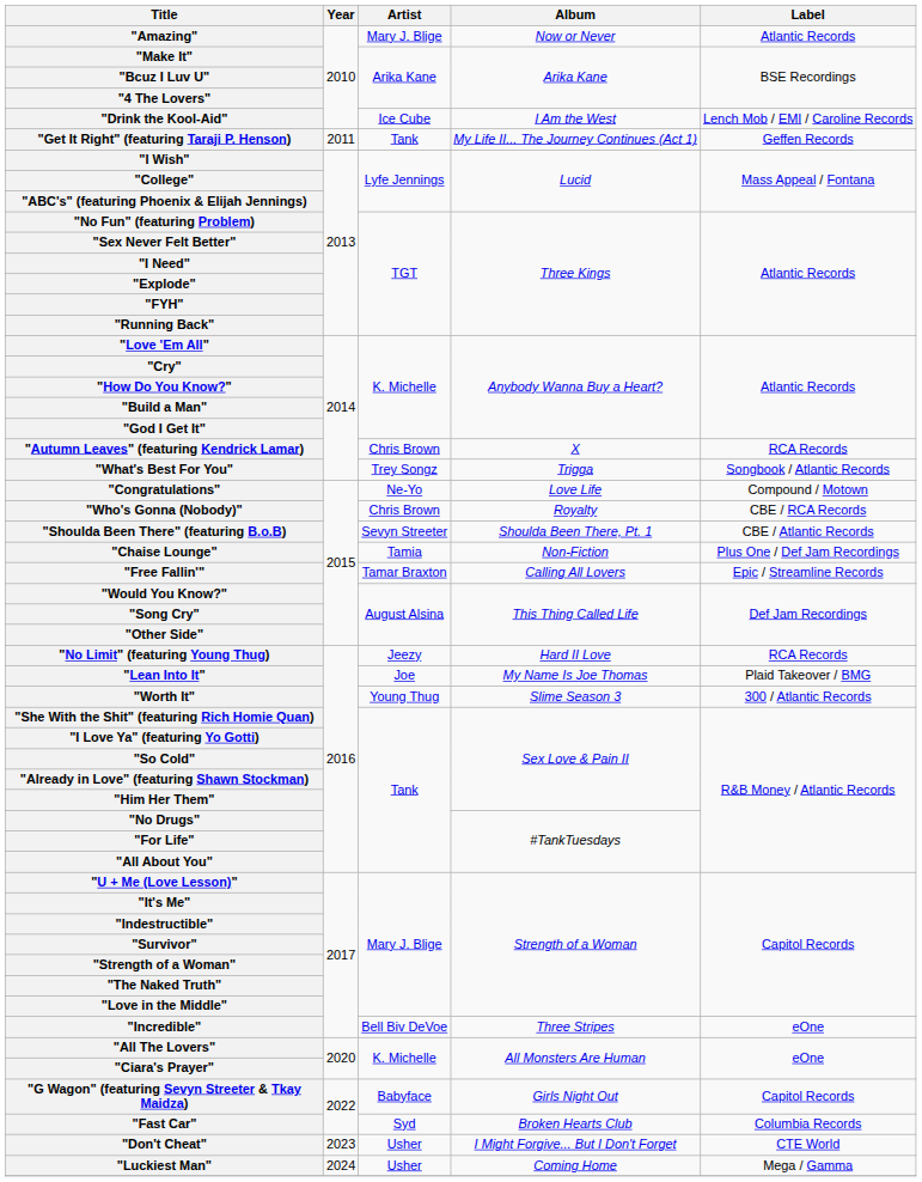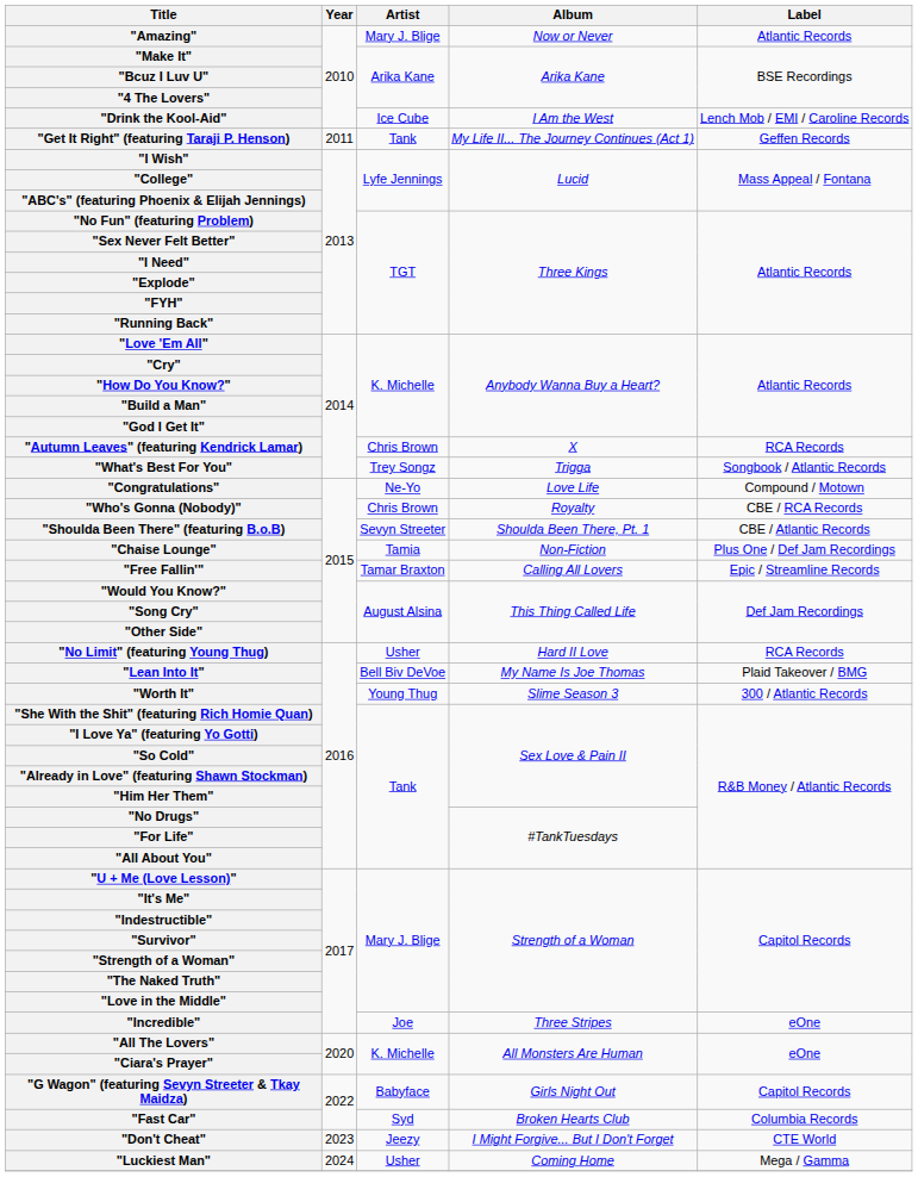 <table class="wikitable plainrowheaders" style="text-align:center;">
 <tr>
 <th scope="col" style="width:24em;">Title</th>
 <th scope="col">Year</th>
 <th scope="col">Artist</th>
 <th scope="col">Album</th>
 <th scope="col">Label</th>
 </tr>
 <tr>
 <th scope="row">"Amazing"</th>
 <td rowspan="5">2010</td>
 <td><a href='#'>Mary J. Blige</a></td>
 <td><em><a href='#'>Now or Never</a></em></td>
 <td><a href='#'>Atlantic Records</a></td>
 </tr>
 <tr>
 <th scope="row">"Make It"</th>
 <td rowspan="3"><a href='#'>Arika Kane</a></td>
 <td rowspan="3"><em><a href='#'>Arika Kane</a></em></td>
 <td rowspan="3">BSE Recordings</td>
 </tr>
 <tr>
 <th scope="row">"Bcuz I Luv U"</th>
 </tr>
 <tr>
 <th scope="row">"4 The Lovers"</th>
 </tr>
 <tr>
 <th scope="row">"Drink the Kool-Aid"</th>
 <td><a href='#'>Ice Cube</a></td>
 <td><em><a href='#'>I Am the West</a></em></td>
 <td><a href='#'>Lench Mob</a> / <a href='#'>EMI</a> / <a href='#'>Caroline Records</a></td>
 </tr>
 <tr>
 <th scope="row">"Get It Right" (featuring <a href='#'>Taraji P. Henson</a>)</th>
 <td>2011</td>
 <td><a href='#'>Tank</a></td>
 <td><em><a href='#'>My Life II... The Journey Continues (Act 1)</a></em></td>
 <td><a href='#'>Geffen Records</a></td>
 </tr>
 <tr>
 <th scope="row">"I Wish"</th>
 <td rowspan="9">2013</td>
 <td rowspan="3"><a href='#'>Lyfe Jennings</a></td>
 <td rowspan="3"><em><a href='#'>Lucid</a></em></td>
 <td rowspan="3"><a href='#'>Mass Appeal</a> / <a href='#'>Fontana</a></td>
 </tr>
 <tr>
 <th scope="row">"College"</th>
 </tr>
 <tr>
 <th scope="row">"ABC's" (featuring Phoenix & Elijah Jennings)</th>
 </tr>
 <tr>
 <th scope="row">"No Fun" (featuring <a href='#'>Problem</a>)</th>
 <td rowspan="6"><a href='#'>TGT</a></td>
 <td rowspan="6"><em><a href='#'>Three Kings</a></em></td>
 <td rowspan="6"><a href='#'>Atlantic Records</a></td>
 </tr>
 <tr>
 <th scope="row">"Sex Never Felt Better"</th>
 </tr>
 <tr>
 <th scope="row">"I Need"</th>
 </tr>
 <tr>
 <th scope="row">"Explode"</th>
 </tr>
 <tr>
 <th scope="row">"FYH"</th>
 </tr>
 <tr>
 <th scope="row">"Running Back"</th>
 </tr>
 <tr>
 <th scope="row">"<a href='#'>Love 'Em All</a>"</th>
 <td rowspan="7">2014</td>
 <td rowspan="5"><a href='#'>K. Michelle</a></td>
 <td rowspan="5"><em><a href='#'>Anybody Wanna Buy a Heart?</a></em></td>
 <td rowspan="5"><a href='#'>Atlantic Records</a></td>
 </tr>
 <tr>
 <th scope="row">"Cry"</th>
 </tr>
 <tr>
 <th scope="row">"<a href='#'>How Do You Know?</a>"</th>
 </tr>
 <tr>
 <th scope="row">"Build a Man"</th>
 </tr>
 <tr>
 <th scope="row">"God I Get It"</th>
 </tr>
 <tr>
 <th scope="row">"<a href='#'>Autumn Leaves</a>" (featuring <a href='#'>Kendrick Lamar</a>)</th>
 <td><a href='#'>Chris Brown</a></td>
 <td><em><a href='#'>X</a></em></td>
 <td><a href='#'>RCA Records</a></td>
 </tr>
 <tr>
 <th scope="row">"What's Best For You"</th>
 <td><a href='#'>Trey Songz</a></td>
 <td><em><a href='#'>Trigga</a></em></td>
 <td><a href='#'>Songbook</a> / <a href='#'>Atlantic Records</a></td>
 </tr>
 <tr>
 <th scope="row">"Congratulations"</th>
 <td rowspan="8">2015</td>
 <td><a href='#'>Ne-Yo</a></td>
 <td><em><a href='#'>Love Life</a></em></td>
 <td>Compound / <a href='#'>Motown</a></td>
 </tr>
 <tr>
 <th scope="row">"Who's Gonna (Nobody)"</th>
 <td><a href='#'>Chris Brown</a></td>
 <td><em><a href='#'>Royalty</a></em></td>
 <td>CBE / <a href='#'>RCA Records</a></td>
 </tr>
 <tr>
 <th scope="row">"Shoulda Been There" (featuring <a href='#'>B.o.B</a>)</th>
 <td><a href='#'>Sevyn Streeter</a></td>
 <td><em><a href='#'>Shoulda Been There, Pt. 1</a></em></td>
 <td>CBE / <a href='#'>Atlantic Records</a></td>
 </tr>
 <tr>
 <th scope="row">"Chaise Lounge"</th>
 <td><a href='#'>Tamia</a></td>
 <td><em><a href='#'>Non-Fiction</a></em></td>
 <td><a href='#'>Plus One</a> / <a href='#'>Def Jam Recordings</a></td>
 </tr>
 <tr>
 <th scope="row">"Free Fallin'"</th>
 <td><a href='#'>Tamar Braxton</a></td>
 <td><em><a href='#'>Calling All Lovers</a></em></td>
 <td><a href='#'>Epic</a> / <a href='#'>Streamline Records</a></td>
 </tr>
 <tr>
 <th scope="row">"Would You Know?"</th>
 <td rowspan="3"><a href='#'>August Alsina</a></td>
 <td rowspan="3"><em><a href='#'>This Thing Called Life</a></em></td>
 <td rowspan="3"><a href='#'>Def Jam Recordings</a></td>
 </tr>
 <tr>
 <th scope="row">"Song Cry"</th>
 </tr>
 <tr>
 <th scope="row">"Other Side"</th>
 </tr>
 <tr>
 <th scope="row">"<a href='#'>No Limit</a>" (featuring <a href='#'>Young Thug</a>)</th>
 <td rowspan="11">2016</td>
-<td><a href='#'>Jeezy</a></td>
+<td><a href='#'>Usher</a></td>
 <td><em><a href='#'>Hard II Love</a></em></td>
 <td><a href='#'>RCA Records</a></td>
 </tr>
 <tr>
 <th scope="row">"<a href='#'>Lean Into It</a>"</th>
-<td><a href='#'>Joe</a></td>
+<td><a href='#'>Bell Biv DeVoe</a></td>
 <td><em><a href='#'>My Name Is Joe Thomas</a></em></td>
 <td>Plaid Takeover / <a href='#'>BMG</a></td>
 </tr>
 <tr>
 <th scope="row">"Worth It"</th>
 <td><a href='#'>Young Thug</a></td>
 <td><em><a href='#'>Slime Season 3</a></em></td>
 <td><a href='#'>300</a> / <a href='#'>Atlantic Records</a></td>
 </tr>
 <tr>
 <th scope="row">"She With the Shit" (featuring <a href='#'>Rich Homie Quan</a>)</th>
 <td rowspan="8"><a href='#'>Tank</a></td>
 <td rowspan="5"><em><a href='#'>Sex Love & Pain II</a></em></td>
 <td rowspan="8"><a href='#'>R&B Money</a> / <a href='#'>Atlantic Records</a></td>
 </tr>
 <tr>
 <th scope="row">"I Love Ya" (featuring <a href='#'>Yo Gotti</a>)</th>
 </tr>
 <tr>
 <th scope="row">"So Cold"</th>
 </tr>
 <tr>
 <th scope="row">"Already in Love" (featuring <a href='#'>Shawn Stockman</a>)</th>
 </tr>
 <tr>
 <th scope="row">"Him Her Them"</th>
 </tr>
 <tr>
 <th scope="row">"No Drugs"</th>
 <td rowspan="3"><em>#TankTuesdays</em></td>
 </tr>
 <tr>
 <th scope="row">"For Life"</th>
 </tr>
 <tr>
 <th scope="row">"All About You"</th>
 </tr>
 <tr>
 <th scope="row">"<a href='#'>U + Me (Love Lesson)</a>"</th>
 <td rowspan="8">2017</td>
 <td rowspan="7"><a href='#'>Mary J. Blige</a></td>
 <td rowspan="7"><em><a href='#'>Strength of a Woman</a></em></td>
 <td rowspan="7"><a href='#'>Capitol Records</a></td>
 </tr>
 <tr>
 <th scope="row">"It's Me"</th>
 </tr>
 <tr>
 <th scope="row">"Indestructible"</th>
 </tr>
 <tr>
 <th scope="row">"Survivor"</th>
 </tr>
 <tr>
 <th scope="row">"Strength of a Woman"</th>
 </tr>
 <tr>
 <th scope="row">"The Naked Truth"</th>
 </tr>
 <tr>
 <th scope="row">"Love in the Middle"</th>
 </tr>
 <tr>
 <th scope="row">"Incredible"</th>
-<td><a href='#'>Bell Biv DeVoe</a></td>
+<td><a href='#'>Joe</a></td>
 <td><em><a href='#'>Three Stripes</a></em></td>
 <td><a href='#'>eOne</a></td>
 </tr>
 <tr>
 <th scope="row">"All The Lovers"</th>
 <td rowspan="2">2020</td>
 <td rowspan="2"><a href='#'>K. Michelle</a></td>
 <td rowspan="2"><em><a href='#'>All Monsters Are Human</a></em></td>
 <td rowspan="2"><a href='#'>eOne</a></td>
 </tr>
 <tr>
 <th scope="row">"Ciara's Prayer"</th>
 </tr>
 <tr>
 <th scope="row">"G Wagon" (featuring <a href='#'>Sevyn Streeter</a> & <a href='#'>Tkay Maidza</a>)</th>
 <td rowspan="2">2022</td>
 <td><a href='#'>Babyface</a></td>
 <td><em><a href='#'>Girls Night Out</a></em></td>
 <td><a href='#'>Capitol Records</a></td>
 </tr>
 <tr>
 <th scope="row">"Fast Car"</th>
 <td><a href='#'>Syd</a></td>
 <td><em><a href='#'>Broken Hearts Club</a></em></td>
 <td><a href='#'>Columbia Records</a></td>
 </tr>
 <tr>
 <th scope="row">"Don't Cheat"</th>
 <td>2023</td>
-<td><a href='#'>Usher</a></td>
+<td><a href='#'>Jeezy</a></td>
 <td><em><a href='#'>I Might Forgive... But I Don't Forget</a></em></td>
 <td><a href='#'>CTE World</a></td>
 </tr>
 <tr>
 <th scope="row">"Luckiest Man"</th>
 <td>2024</td>
 <td><a href='#'>Usher</a></td>
 <td><em><a href='#'>Coming Home</a></em></td>
 <td>Mega / <a href='#'>Gamma</a></td>
 </tr>
 <tr>
 </tr>
 </table>
